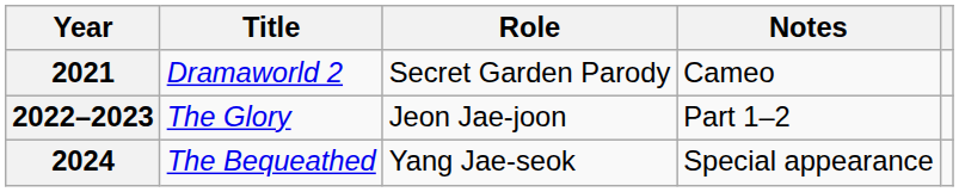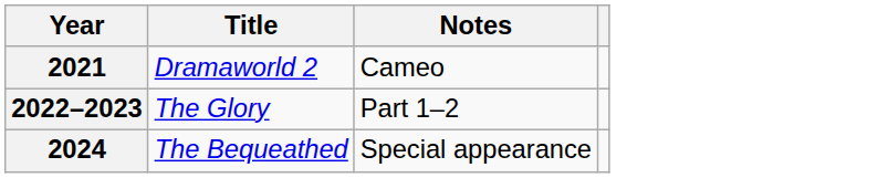 <table class="wikitable plainrowheaders sortable">
 <tr>
 <th scope="col">Year</th>
 <th scope="col">Title</th>
-<th scope="col">Role</th>
 <th scope="col">Notes</th>
 <th scope="col" class="unsortable"></th>
 </tr>
 <tr>
 <th scope="row">2021</th>
 <td><em><a href='#'>Dramaworld 2</a></em></td>
-<td>Secret Garden Parody</td>
 <td>Cameo</td>
 <td style="text-align:center"></td>
 </tr>
 <tr>
 <th scope="row">2022–2023</th>
 <td><em><a href='#'>The Glory</a></em></td>
-<td>Jeon Jae-joon</td>
 <td>Part 1–2</td>
 <td style="text-align:center"></td>
 </tr>
 <tr>
 <th scope="row">2024</th>
 <td><em><a href='#'>The Bequeathed</a></em></td>
-<td>Yang Jae-seok</td>
 <td>Special appearance</td>
 <td style="text-align:center"></td>
 </tr>
 </table>
